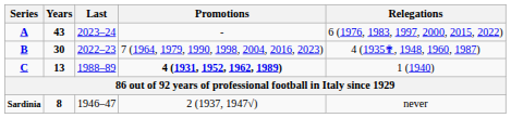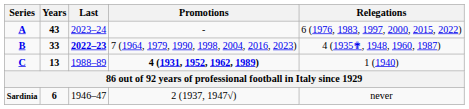 <table class="wikitable sortable" style="font-size:90%; text-align: center;">
 <tr>
 <th>Series</th>
 <th>Years</th>
 <th>Last</th>
 <th>Promotions</th>
 <th>Relegations</th>
 </tr>
 <tr>
 <td align=center><strong><a href='#'>A</a></strong></td>
 <td><strong>43</strong></td>
 <td><a href='#'>2023–24</a></td>
 <td>-</td>
 <td> 6 (<a href='#'>1976</a>, <a href='#'>1983</a>, <a href='#'>1997</a>, <a href='#'>2000</a>, <a href='#'>2015</a>, <a href='#'>2022</a>)</td>
 </tr>
 <tr>
 <td align=center><strong><a href='#'>B</a></strong></td>
-<td><strong>30</strong></td>
-<td><a href='#'>2022–23</a></td>
+<td><strong>33</strong></td>
+<td><strong><a href='#'>2022–23</a></strong></td>
 <td> 7 (<a href='#'>1964</a>, <a href='#'>1979</a>, <a href='#'>1990</a>, <a href='#'>1998</a>, <a href='#'>2004</a>, <a href='#'>2016</a>, <a href='#'>2023</a>)</td>
 <td> 4 (<a href='#'>1935✟</a>, <a href='#'>1948</a>, <a href='#'>1960</a>, <a href='#'>1987</a>)</td>
 </tr>
 <tr>
 <td align=center><strong><a href='#'>C</a></strong></td>
 <td><strong>13</strong></td>
 <td><a href='#'>1988–89</a></td>
 <td><strong> 4 (<a href='#'>1931</a>, <a href='#'>1952</a>, <a href='#'>1962</a>, <a href='#'>1989</a>)</strong></td>
 <td> 1 (<a href='#'>1940</a>)</td>
 </tr>
 <tr>
 <th colspan=5>86 out of 92 years of professional football in Italy since 1929</th>
 </tr>
 <tr>
 <td align=center><small><strong>Sardinia</strong></small></td>
-<td><strong>8</strong></td>
+<td><strong>6</strong></td>
 <td>1946–47</td>
 <td> 2 (1937, 1947√)</td>
 <td>never</td>
 </tr>
 </table>
